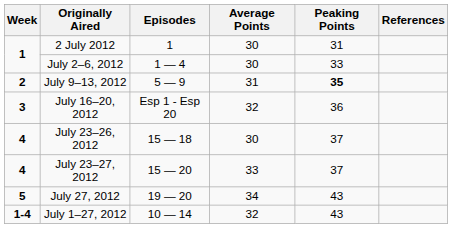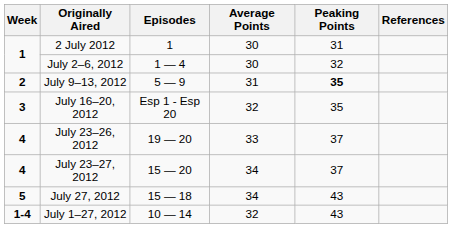 <table class="wikitable" style="text-align:center;">
 <tr>
 <th>Week</th>
 <th>Originally Aired</th>
 <th>Episodes</th>
 <th>Average Points</th>
 <th>Peaking Points</th>
 <th>References</th>
 </tr>
 <tr>
 <td rowspan="2"><strong>1</strong></td>
 <td>2 July 2012</td>
 <td>1</td>
 <td>30</td>
 <td>31</td>
 <td></td>
 </tr>
 <tr>
 <td>July 2–6, 2012</td>
 <td>1 — 4</td>
 <td>30</td>
-<td>33</td>
+<td>32</td>
 <td></td>
 </tr>
 <tr>
 <td><strong>2</strong></td>
 <td>July 9–13, 2012</td>
 <td>5 — 9</td>
 <td>31</td>
 <td><strong>35</strong></td>
 <td></td>
 </tr>
 <tr>
 <td><strong>3</strong></td>
 <td>July 16–20, 2012</td>
 <td>Esp 1 - Esp 20</td>
 <td>32</td>
-<td>36</td>
+<td>35</td>
 <td></td>
 </tr>
 <tr>
 <td><strong>4</strong></td>
 <td>July 23–26, 2012</td>
-<td>15 — 18</td>
-<td>30</td>
+<td>19 — 20</td>
+<td>33</td>
 <td>37</td>
 <td></td>
 </tr>
 <tr>
 <td><strong>4</strong></td>
 <td>July 23–27, 2012</td>
 <td>15 — 20</td>
-<td>33</td>
+<td>34</td>
 <td>37</td>
 <td></td>
 </tr>
 <tr>
 <td><strong>5</strong></td>
 <td>July 27, 2012</td>
-<td>19 — 20</td>
+<td>15 — 18</td>
 <td>34</td>
 <td>43</td>
 <td></td>
 </tr>
 <tr>
 <td><strong>1-4</strong></td>
 <td>July 1–27, 2012</td>
 <td>10 — 14</td>
 <td>32</td>
 <td>43</td>
 <td></td>
 </tr>
 </table>
